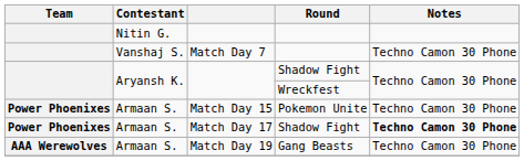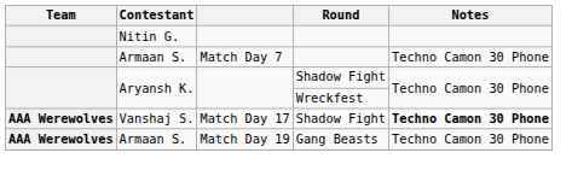 <table class="wikitable" style=font-size:85%;>
 <tr>
 <th>Team</th>
 <th>Contestant</th>
 <th></th>
 <th>Round</th>
 <th>Notes</th>
 </tr>
 <tr>
 <th></th>
 <td>Nitin G.</td>
 <td></td>
 <td></td>
 <td></td>
 </tr>
 <tr>
 <th></th>
-<td>Vanshaj S.</td>
+<td>Armaan S.</td>
 <td>Match Day 7</td>
 <td></td>
 <td>Techno Camon 30 Phone</td>
 </tr>
 <tr>
 <th rowspan="2"></th>
 <td rowspan="2">Aryansh K.</td>
 <td rowspan="2"></td>
 <td>Shadow Fight</td>
 <td rowspan="2">Techno Camon 30 Phone</td>
 </tr>
 <tr>
 <td>Wreckfest</td>
 </tr>
 <tr>
-<th>Power Phoenixes</th>
-<td>Armaan S.</td>
-<td>Match Day 15</td>
-<td>Pokemon Unite</td>
-<td>Techno Camon 30 Phone</td>
-</tr>
-<tr>
-<th>Power Phoenixes</th>
-<td>Armaan S.</td>
+<th>AAA Werewolves</th>
+<td>Vanshaj S.</td>
 <td>Match Day 17</td>
 <td>Shadow Fight</td>
 <td><strong>Techno Camon 30 Phone</strong></td>
 </tr>
 <tr>
 <th>AAA Werewolves</th>
 <td>Armaan S.</td>
 <td>Match Day 19</td>
 <td>Gang Beasts</td>
 <td>Techno Camon 30 Phone</td>
 </tr>
 <tr>
 </tr>
 </table>
